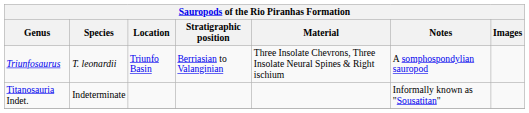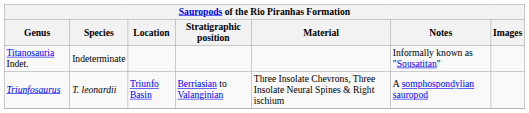 <table class="wikitable" align="center">
 <tr>
 <th colspan="7" align="center"><a href='#'>Sauropods</a> of the Rio Piranhas Formation</th>
 </tr>
 <tr>
 <th>Genus</th>
 <th>Species</th>
 <th>Location</th>
 <th>Stratigraphic position</th>
 <th>Material</th>
 <th>Notes</th>
 <th>Images</th>
 </tr>
 <tr>
+<td><a href='#'>Titanosauria</a> Indet.</td>
+<td>Indeterminate</td>
+<td></td>
+<td></td>
+<td></td>
+<td>Informally known as "<a href='#'>Sousatitan</a>"</td>
+<td></td>
+</tr>
+<tr>
 <td><em><a href='#'>Triunfosaurus</a></em></td>
 <td><em>T. leonardii</em></td>
 <td><a href='#'>Triunfo Basin</a></td>
 <td><a href='#'>Berriasian</a> to <a href='#'>Valanginian</a></td>
 <td>Three Insolate Chevrons, Three Insolate Neural Spines & Right ischium</td>
 <td>A <a href='#'>somphospondylian</a> <a href='#'>sauropod</a></td>
 <td></td>
 </tr>
 <tr>
-<td><a href='#'>Titanosauria</a> Indet.</td>
-<td>Indeterminate</td>
-<td></td>
-<td></td>
-<td></td>
-<td>Informally known as "<a href='#'>Sousatitan</a>"</td>
-<td></td>
-</tr>
-<tr>
 </tr>
 </table>
